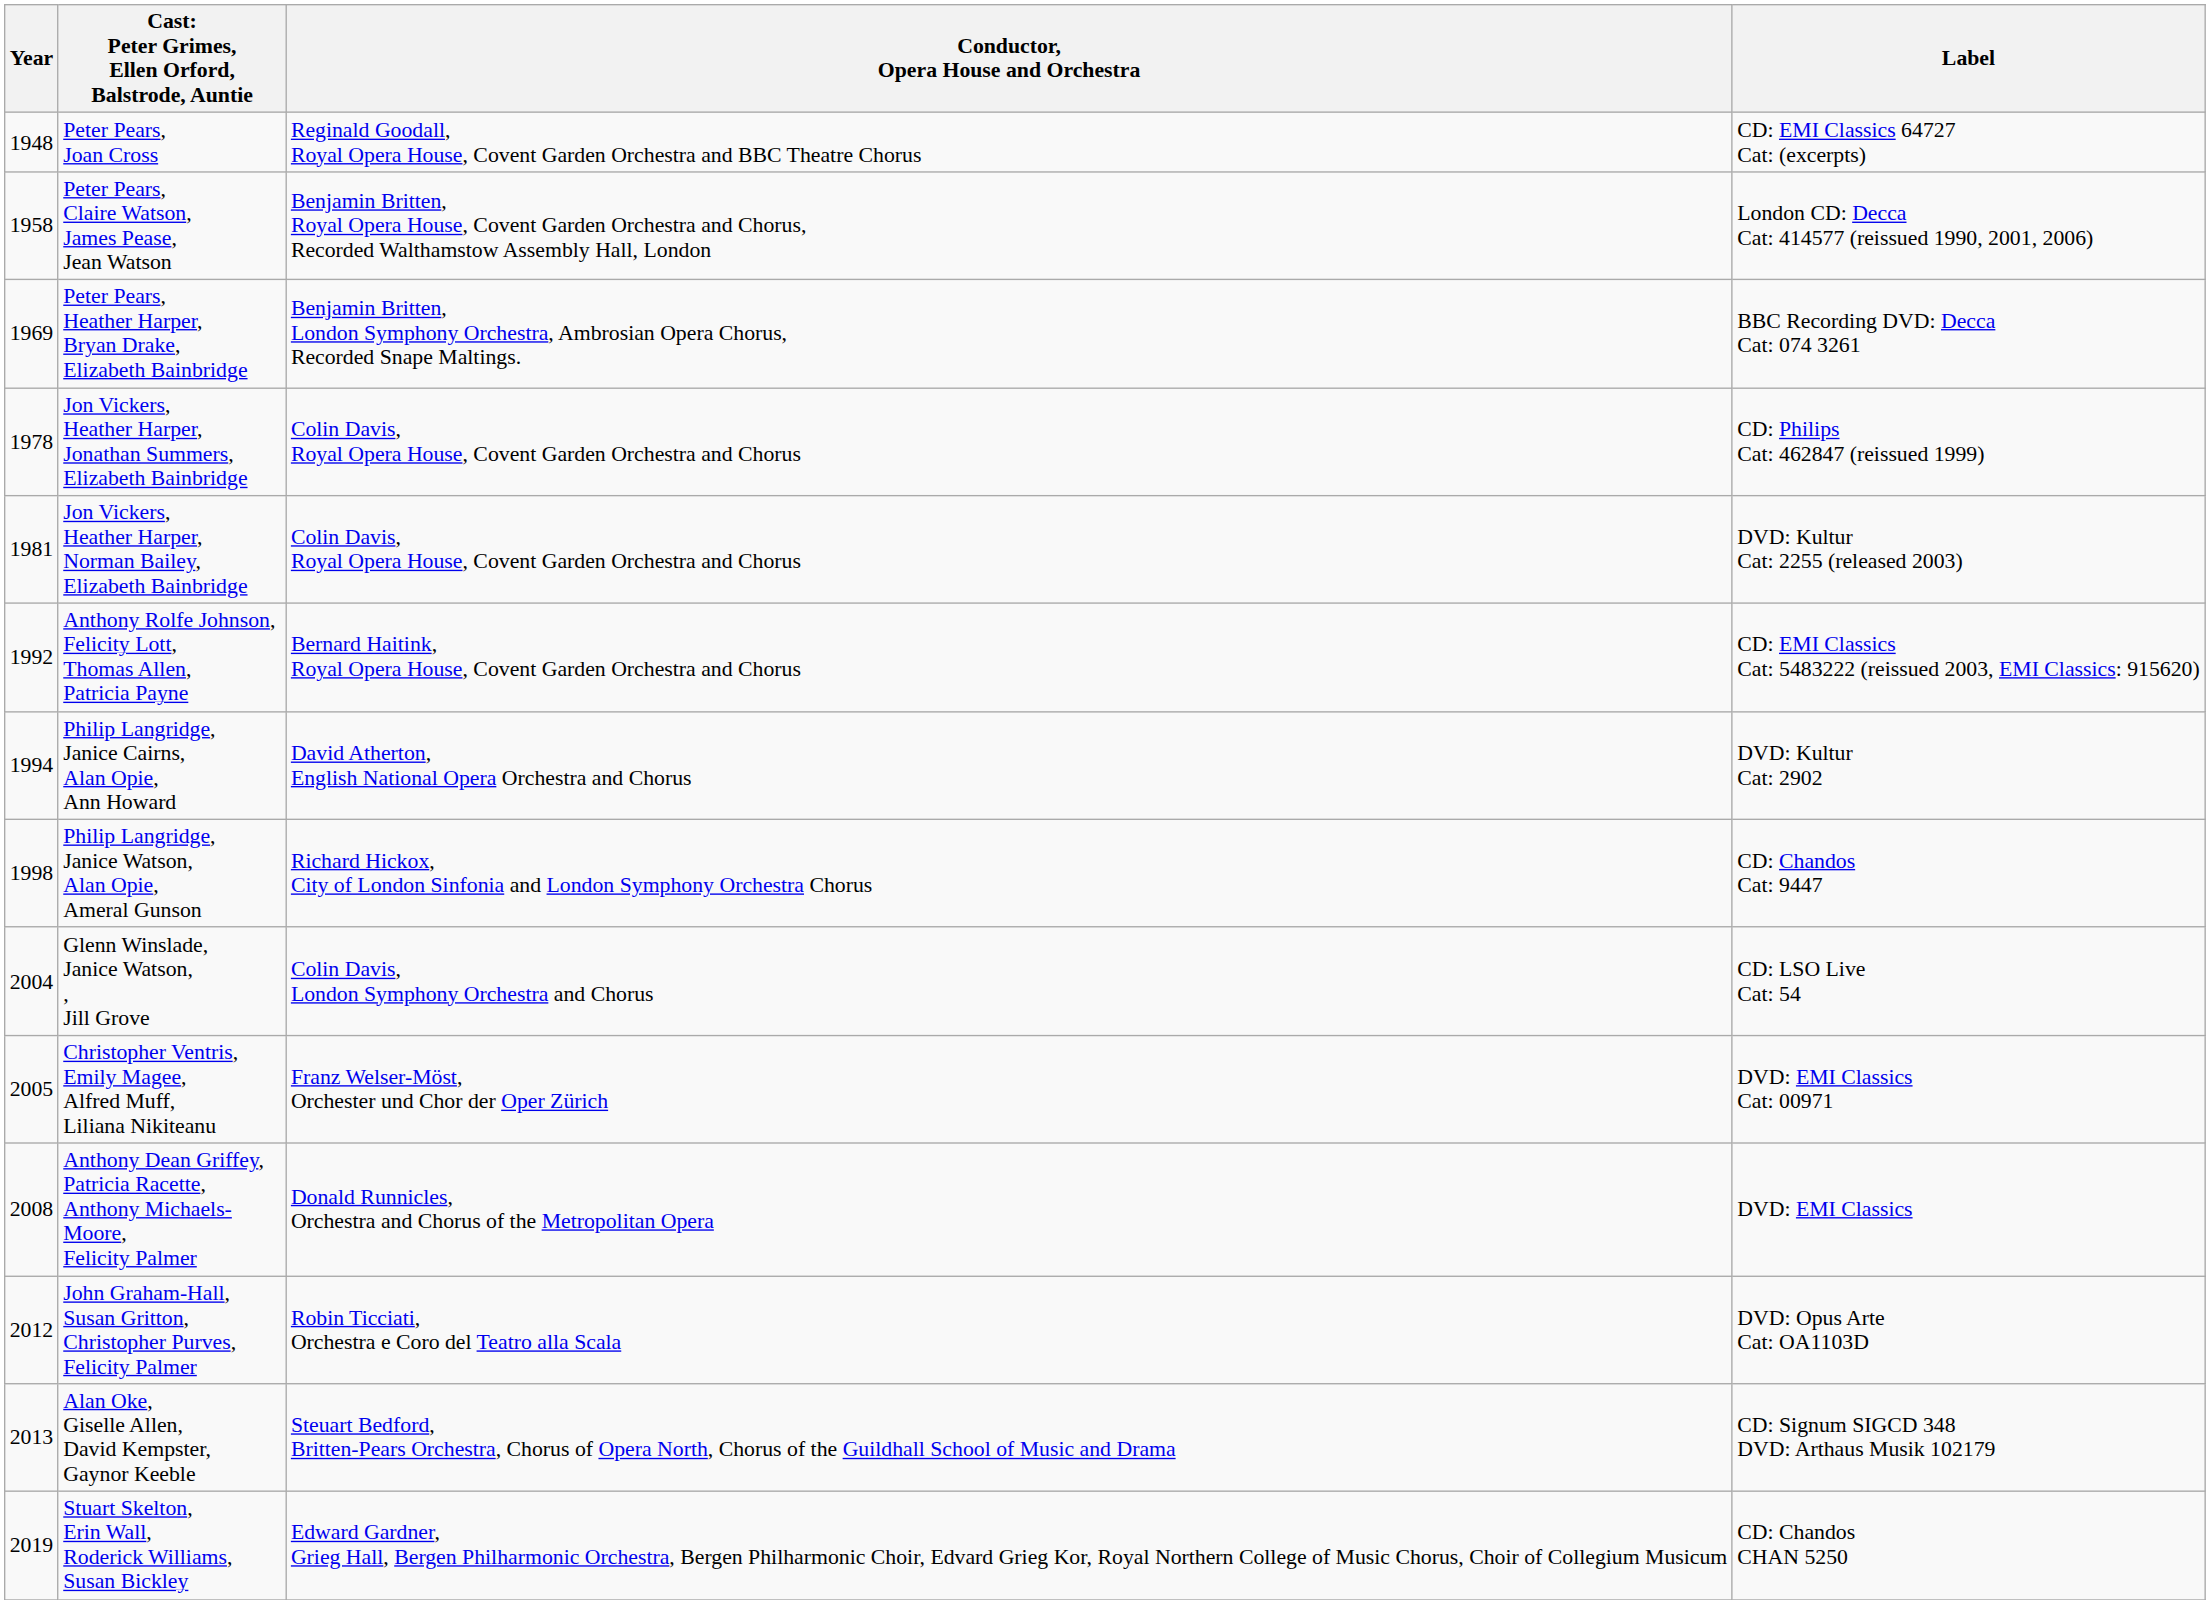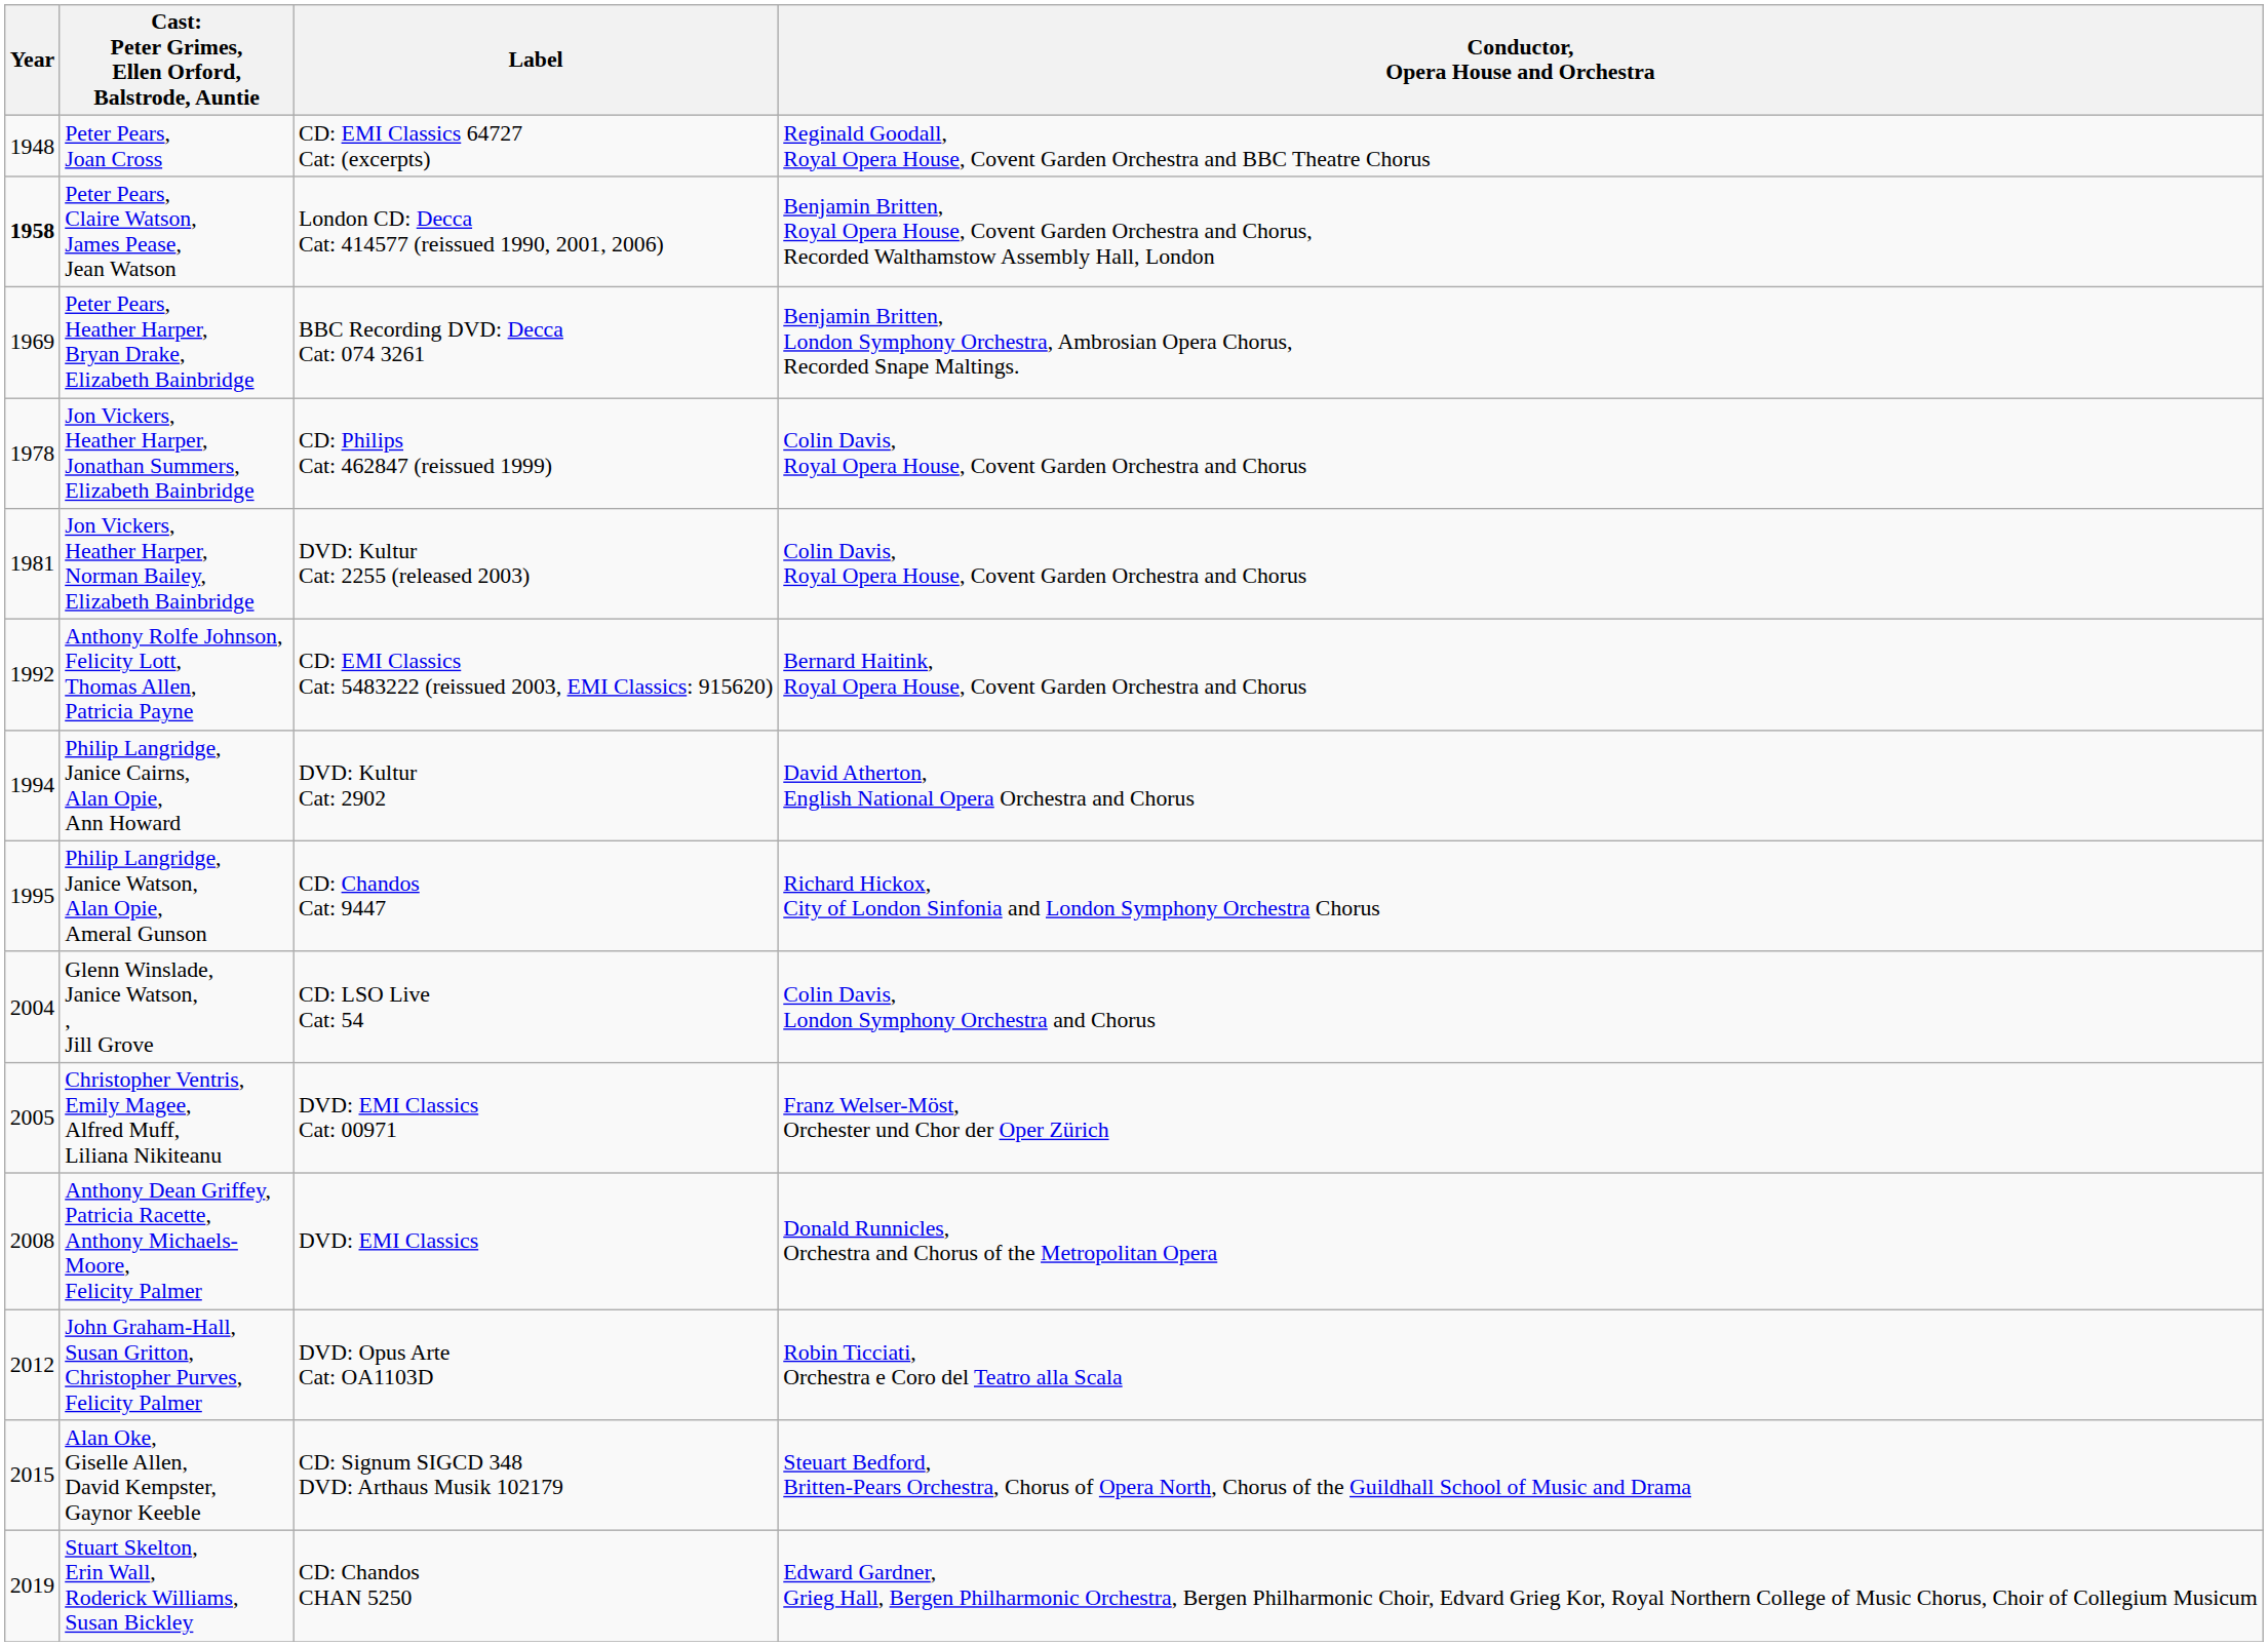 <table class="wikitable">
 <tr>
 <th>Year</th>
 <th width="160">Cast:<br>Peter Grimes,<br>Ellen Orford,<br>Balstrode, Auntie</th>
+<th>Label</th>
 <th>Conductor,<br>Opera House and Orchestra</th>
-<th>Label</th>
 </tr>
 <tr>
 <td>1948</td>
 <td><a href='#'>Peter Pears</a>,<br><a href='#'>Joan Cross</a></td>
+<td>CD: <a href='#'>EMI Classics</a> 64727<br>Cat: (excerpts)</td>
 <td><a href='#'>Reginald Goodall</a>,<br><a href='#'>Royal Opera House</a>, Covent Garden Orchestra and BBC Theatre Chorus</td>
-<td>CD: <a href='#'>EMI Classics</a> 64727<br>Cat: (excerpts)</td>
 </tr>
 <tr>
-<td>1958</td>
+<td><strong>1958</strong></td>
 <td><a href='#'>Peter Pears</a>,<br><a href='#'>Claire Watson</a>,<br><a href='#'>James Pease</a>,<br>Jean Watson</td>
+<td>London CD: <a href='#'>Decca</a><br>Cat: 414577 (reissued 1990, 2001, 2006)</td>
 <td><a href='#'>Benjamin Britten</a>,<br><a href='#'>Royal Opera House</a>, Covent Garden Orchestra and Chorus, <br>Recorded Walthamstow Assembly Hall, London</td>
-<td>London CD: <a href='#'>Decca</a><br>Cat: 414577 (reissued 1990, 2001, 2006)</td>
 </tr>
 <tr>
 <td>1969</td>
 <td><a href='#'>Peter Pears</a>,<br><a href='#'>Heather Harper</a>,<br><a href='#'>Bryan Drake</a>,<br><a href='#'>Elizabeth Bainbridge</a></td>
+<td>BBC Recording DVD: <a href='#'>Decca</a><br>Cat: 074 3261</td>
 <td><a href='#'>Benjamin Britten</a>,<br><a href='#'>London Symphony Orchestra</a>, Ambrosian Opera Chorus, <br>Recorded Snape Maltings.</td>
-<td>BBC Recording DVD: <a href='#'>Decca</a><br>Cat: 074 3261</td>
 </tr>
 <tr>
 <td>1978</td>
 <td><a href='#'>Jon Vickers</a>,<br><a href='#'>Heather Harper</a>,<br><a href='#'>Jonathan Summers</a>,<br><a href='#'>Elizabeth Bainbridge</a></td>
+<td>CD: <a href='#'>Philips</a><br>Cat: 462847 (reissued 1999)</td>
 <td><a href='#'>Colin Davis</a>,<br><a href='#'>Royal Opera House</a>, Covent Garden Orchestra and Chorus</td>
-<td>CD: <a href='#'>Philips</a><br>Cat: 462847 (reissued 1999)</td>
 </tr>
 <tr>
 <td>1981</td>
 <td><a href='#'>Jon Vickers</a>,<br><a href='#'>Heather Harper</a>,<br><a href='#'>Norman Bailey</a>,<br><a href='#'>Elizabeth Bainbridge</a></td>
+<td>DVD: Kultur<br>Cat: 2255 (released 2003)</td>
 <td><a href='#'>Colin Davis</a>,<br><a href='#'>Royal Opera House</a>, Covent Garden Orchestra and Chorus</td>
-<td>DVD: Kultur<br>Cat: 2255 (released 2003)</td>
 </tr>
 <tr>
 <td>1992</td>
 <td><a href='#'>Anthony Rolfe Johnson</a>,<br><a href='#'>Felicity Lott</a>,<br><a href='#'>Thomas Allen</a>,<br><a href='#'>Patricia Payne</a></td>
+<td>CD: <a href='#'>EMI Classics</a><br>Cat: 5483222 (reissued 2003, <a href='#'>EMI Classics</a>: 915620)</td>
 <td><a href='#'>Bernard Haitink</a>,<br><a href='#'>Royal Opera House</a>, Covent Garden Orchestra and Chorus</td>
-<td>CD: <a href='#'>EMI Classics</a><br>Cat: 5483222 (reissued 2003, <a href='#'>EMI Classics</a>: 915620)</td>
 </tr>
 <tr>
 <td>1994</td>
 <td><a href='#'>Philip Langridge</a>,<br>Janice Cairns,<br><a href='#'>Alan Opie</a>,<br>Ann Howard</td>
+<td>DVD: Kultur<br>Cat: 2902</td>
 <td><a href='#'>David Atherton</a>,<br><a href='#'>English National Opera</a> Orchestra and Chorus</td>
-<td>DVD: Kultur<br>Cat: 2902</td>
 </tr>
 <tr>
-<td>1998</td>
+<td>1995</td>
 <td><a href='#'>Philip Langridge</a>,<br>Janice Watson,<br><a href='#'>Alan Opie</a>,<br>Ameral Gunson</td>
+<td>CD: <a href='#'>Chandos</a><br>Cat: 9447</td>
 <td><a href='#'>Richard Hickox</a>,<br><a href='#'>City of London Sinfonia</a> and <a href='#'>London Symphony Orchestra</a> Chorus</td>
-<td>CD: <a href='#'>Chandos</a><br>Cat: 9447</td>
 </tr>
 <tr>
 <td>2004</td>
 <td>Glenn Winslade,<br>Janice Watson,<br>,<br>Jill Grove</td>
+<td>CD: LSO Live<br>Cat: 54 </td>
 <td><a href='#'>Colin Davis</a>,<br><a href='#'>London Symphony Orchestra</a> and Chorus</td>
-<td>CD: LSO Live<br>Cat: 54 </td>
 </tr>
 <tr>
 <td>2005</td>
 <td><a href='#'>Christopher Ventris</a>,<br><a href='#'>Emily Magee</a>,<br>Alfred Muff,<br>Liliana Nikiteanu</td>
+<td>DVD: <a href='#'>EMI Classics</a><br>Cat: 00971</td>
 <td><a href='#'>Franz Welser-Möst</a>,<br> Orchester und Chor der <a href='#'>Oper Zürich</a></td>
-<td>DVD: <a href='#'>EMI Classics</a><br>Cat: 00971</td>
 </tr>
 <tr>
 <td>2008</td>
 <td><a href='#'>Anthony Dean Griffey</a>,<br><a href='#'>Patricia Racette</a>,<br><a href='#'>Anthony Michaels-Moore</a>,<br><a href='#'>Felicity Palmer</a></td>
+<td>DVD: <a href='#'>EMI Classics</a></td>
 <td><a href='#'>Donald Runnicles</a>,<br> Orchestra and Chorus of the <a href='#'>Metropolitan Opera</a></td>
-<td>DVD: <a href='#'>EMI Classics</a></td>
 </tr>
 <tr>
 <td>2012</td>
 <td><a href='#'>John Graham-Hall</a>,<br><a href='#'>Susan Gritton</a>,<br><a href='#'>Christopher Purves</a>,<br><a href='#'>Felicity Palmer</a></td>
+<td>DVD: Opus Arte<br>Cat: OA1103D</td>
 <td><a href='#'>Robin Ticciati</a>,<br>Orchestra e Coro del <a href='#'>Teatro alla Scala</a></td>
-<td>DVD: Opus Arte<br>Cat: OA1103D</td>
 </tr>
 <tr>
-<td>2013</td>
+<td>2015</td>
 <td><a href='#'>Alan Oke</a>,<br> Giselle Allen,<br> David Kempster,<br> Gaynor Keeble</td>
+<td>CD: Signum SIGCD 348<br>DVD: Arthaus Musik 102179</td>
 <td><a href='#'>Steuart Bedford</a>,<br><a href='#'>Britten-Pears Orchestra</a>, Chorus of <a href='#'>Opera North</a>, Chorus of the <a href='#'>Guildhall School of Music and Drama</a></td>
-<td>CD: Signum SIGCD 348<br>DVD: Arthaus Musik 102179</td>
 </tr>
 <tr>
 <td>2019</td>
 <td><a href='#'>Stuart Skelton</a>,<br><a href='#'>Erin Wall</a>,<br><a href='#'>Roderick Williams</a>,<br><a href='#'>Susan Bickley</a></td>
+<td>CD: Chandos <br>CHAN 5250</td>
 <td><a href='#'>Edward Gardner</a>,<br> <a href='#'>Grieg Hall</a>, <a href='#'>Bergen Philharmonic Orchestra</a>, Bergen Philharmonic Choir, Edvard Grieg Kor, Royal Northern College of Music Chorus, Choir of Collegium Musicum</td>
-<td>CD: Chandos <br>CHAN 5250</td>
 </tr>
 </table>
